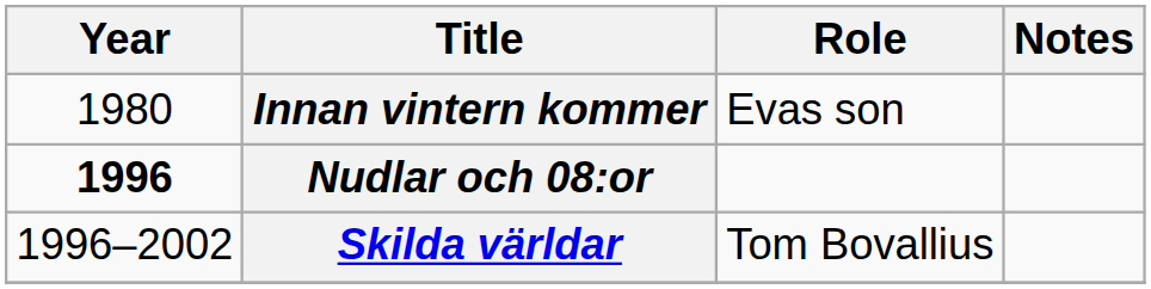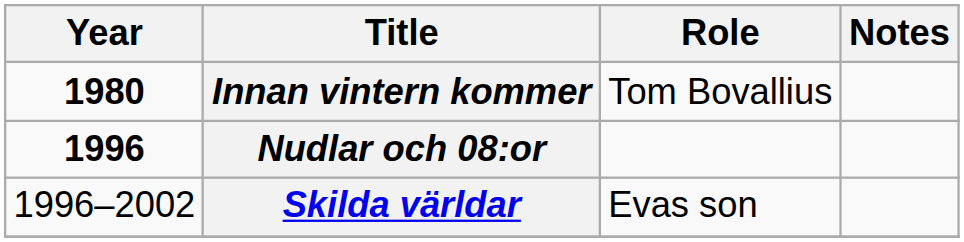 <table class="wikitable sortable plainrowheaders">
 <tr>
 <th scope="col">Year</th>
 <th scope="col">Title</th>
 <th scope="col">Role</th>
 <th scope="col" class="unsortable">Notes</th>
 </tr>
 <tr>
-<td style="text-align:center;">1980</td>
+<td style="text-align:center;"><strong>1980</strong></td>
 <th scope="row"><em>Innan vintern kommer</em></th>
-<td>Evas son</td>
+<td>Tom Bovallius</td>
 <td></td>
 </tr>
 <tr>
 <td style="text-align:center;"><strong>1996</strong></td>
 <th scope="row"><em>Nudlar och 08:or</em></th>
 <td></td>
 <td></td>
 </tr>
 <tr>
 <td style="text-align:center;">1996–2002</td>
 <th scope="row"><em><a href='#'>Skilda världar</a></em></th>
-<td>Tom Bovallius</td>
+<td>Evas son</td>
 <td></td>
 </tr>
 <tr>
 </tr>
 </table>
